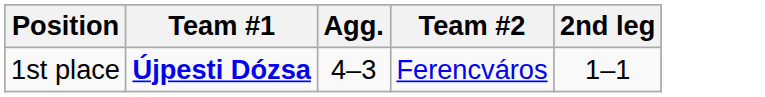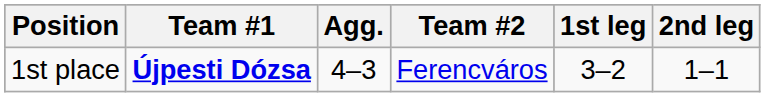 <table class="wikitable" style="text-align: center;">
 <tr>
 <th align="center">Position</th>
 <th align="center">Team #1</th>
 <th align="center">Agg.</th>
 <th align="center">Team #2</th>
+<th align="center">1st leg</th>
 <th align="center">2nd leg</th>
 </tr>
 <tr>
 <td>1st place</td>
 <td align="right"><strong><a href='#'>Újpesti Dózsa</a></strong></td>
 <td>4–3</td>
 <td align="left"><a href='#'>Ferencváros</a></td>
+<td>3–2</td>
 <td>1–1</td>
 </tr>
 </table>
